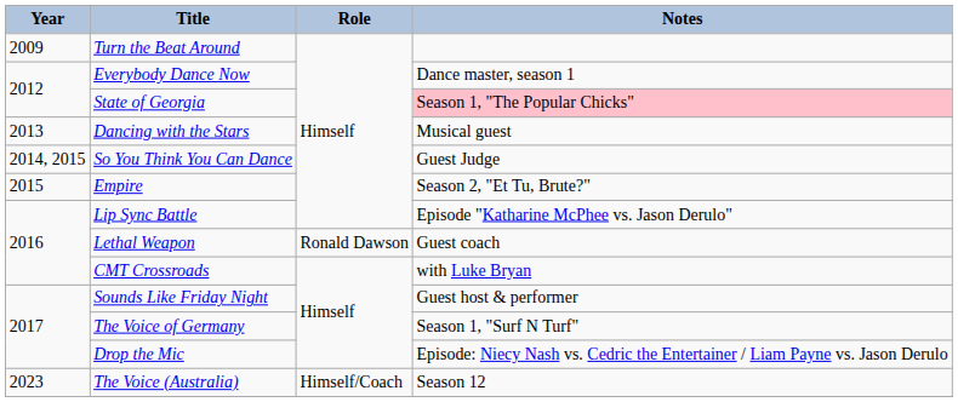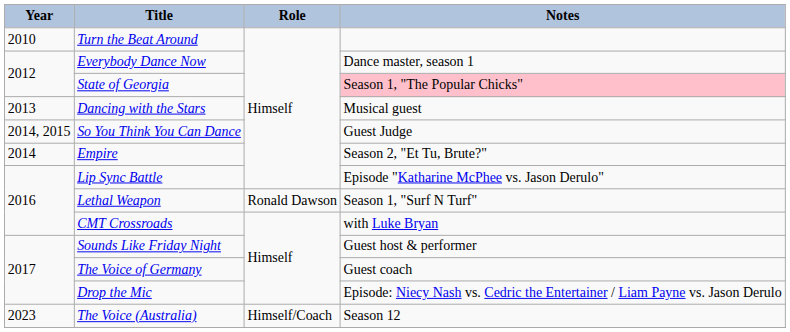 <table class="wikitable" style="font-size:90%">
 <tr style="text-align:center;">
 <th style="background:#B0C4DE;">Year</th>
 <th style="background:#B0C4DE;">Title</th>
 <th style="background:#B0C4DE;">Role</th>
 <th style="background:#B0C4DE;">Notes</th>
 </tr>
 <tr>
-<td>2009</td>
+<td>2010</td>
 <td><em><a href='#'>Turn the Beat Around</a></em></td>
 <td rowspan="7">Himself</td>
 <td></td>
 </tr>
 <tr>
 <td rowspan="2">2012</td>
 <td><em><a href='#'>Everybody Dance Now</a></em></td>
 <td>Dance master, season 1</td>
 </tr>
 <tr>
 <td><em><a href='#'>State of Georgia</a></em></td>
 <td style="background: pink;">Season 1, "The Popular Chicks"</td>
 </tr>
 <tr>
 <td>2013</td>
 <td><em><a href='#'>Dancing with the Stars</a></em></td>
 <td>Musical guest</td>
 </tr>
 <tr>
 <td>2014, 2015</td>
 <td><em><a href='#'>So You Think You Can Dance</a></em></td>
 <td>Guest Judge</td>
 </tr>
 <tr>
-<td>2015</td>
+<td>2014</td>
 <td><em><a href='#'>Empire</a></em></td>
 <td>Season 2, "Et Tu, Brute?"</td>
 </tr>
 <tr>
 <td rowspan="3">2016</td>
 <td><em><a href='#'>Lip Sync Battle</a></em></td>
 <td>Episode "<a href='#'>Katharine McPhee</a> vs. Jason Derulo"</td>
 </tr>
 <tr>
 <td><em><a href='#'>Lethal Weapon</a></em></td>
 <td>Ronald Dawson</td>
-<td>Guest coach</td>
+<td>Season 1, "Surf N Turf"</td>
 </tr>
 <tr>
 <td><em><a href='#'>CMT Crossroads</a></em></td>
 <td rowspan="4">Himself</td>
 <td>with <a href='#'>Luke Bryan</a></td>
 </tr>
 <tr>
 <td rowspan="3">2017</td>
 <td><em><a href='#'>Sounds Like Friday Night</a></em></td>
 <td>Guest host & performer</td>
 </tr>
 <tr>
 <td><em><a href='#'>The Voice of Germany</a></em></td>
-<td>Season 1, "Surf N Turf"</td>
+<td>Guest coach</td>
 </tr>
 <tr>
 <td><em><a href='#'>Drop the Mic</a></em></td>
 <td>Episode: <a href='#'>Niecy Nash</a> vs. <a href='#'>Cedric the Entertainer</a> / <a href='#'>Liam Payne</a> vs. Jason Derulo</td>
 </tr>
 <tr>
 <td rowspan="3">2023</td>
 <td><em><a href='#'>The Voice (Australia)</a></em></td>
 <td rowspan="4">Himself/Coach</td>
 <td>Season 12</td>
 </tr>
 <tr>
 </tr>
 </table>
